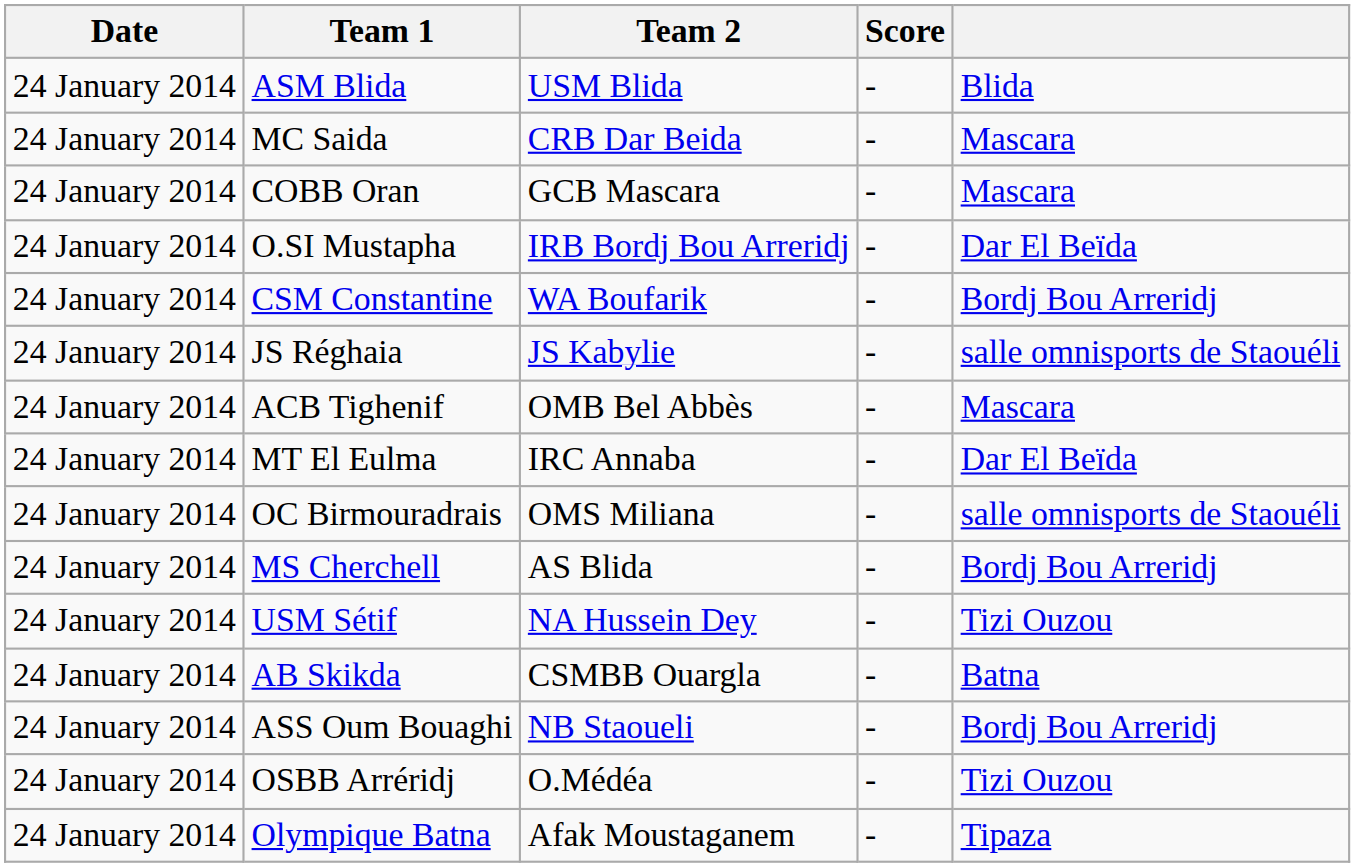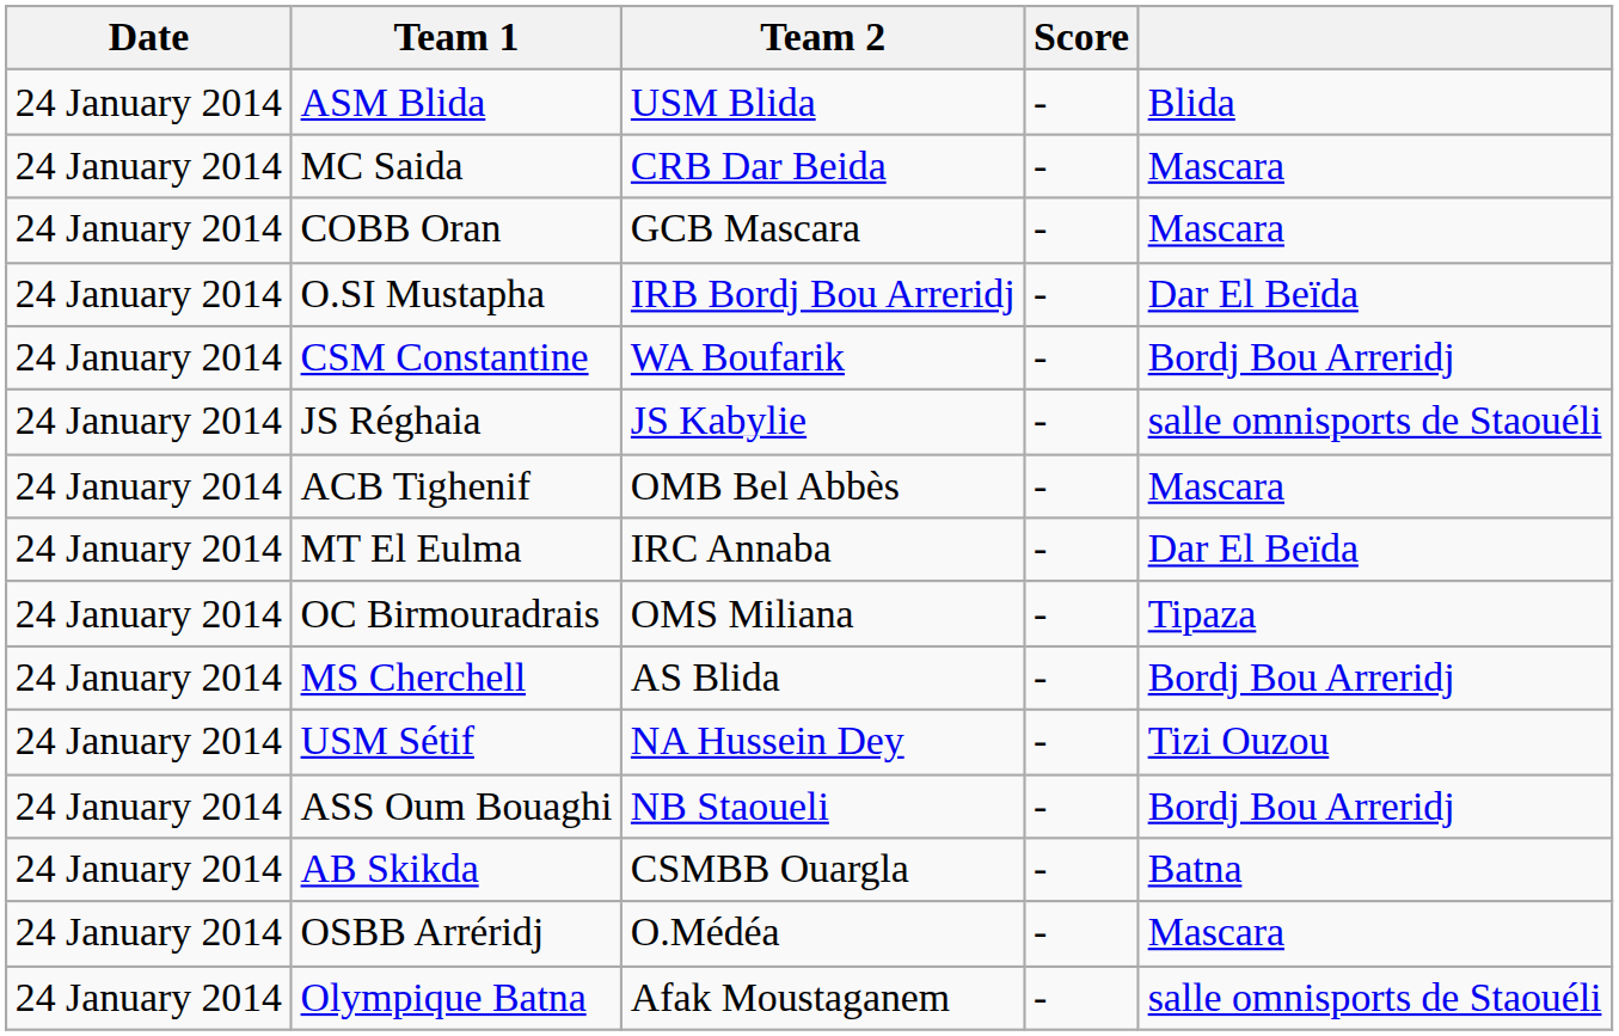 <table class="wikitable">
 <tr>
 <th scope="col">Date</th>
 <th scope="col">Team 1</th>
 <th scope="col">Team 2</th>
 <th scope="col">Score</th>
 <th scope="col"></th>
 </tr>
 <tr>
 <td>24 January 2014</td>
 <td><a href='#'>ASM Blida</a></td>
 <td><a href='#'>USM Blida</a></td>
 <td>-</td>
 <td><a href='#'>Blida</a></td>
 </tr>
 <tr>
 <td>24 January 2014</td>
 <td>MC Saida</td>
 <td><a href='#'>CRB Dar Beida</a></td>
 <td>-</td>
 <td><a href='#'>Mascara</a></td>
 </tr>
 <tr>
 <td>24 January 2014</td>
 <td>COBB Oran</td>
 <td>GCB Mascara</td>
 <td>-</td>
 <td><a href='#'>Mascara</a></td>
 </tr>
 <tr>
 <td>24 January 2014</td>
 <td>O.SI Mustapha</td>
 <td><a href='#'>IRB Bordj Bou Arreridj</a></td>
 <td>-</td>
 <td><a href='#'>Dar El Beïda</a></td>
 </tr>
 <tr>
 <td>24 January 2014</td>
 <td><a href='#'>CSM Constantine</a></td>
 <td><a href='#'>WA Boufarik</a></td>
 <td>-</td>
 <td><a href='#'>Bordj Bou Arreridj</a></td>
 </tr>
 <tr>
 <td>24 January 2014</td>
 <td>JS Réghaia</td>
 <td><a href='#'>JS Kabylie</a></td>
 <td>-</td>
 <td><a href='#'>salle omnisports de Staouéli</a></td>
 </tr>
 <tr>
 <td>24 January 2014</td>
 <td>ACB Tighenif</td>
 <td>OMB Bel Abbès</td>
 <td>-</td>
 <td><a href='#'>Mascara</a></td>
 </tr>
 <tr>
 <td>24 January 2014</td>
 <td>MT El Eulma</td>
 <td>IRC Annaba</td>
 <td>-</td>
 <td><a href='#'>Dar El Beïda</a></td>
 </tr>
 <tr>
 <td>24 January 2014</td>
 <td>OC Birmouradrais</td>
 <td>OMS Miliana</td>
 <td>-</td>
-<td><a href='#'>salle omnisports de Staouéli</a></td>
+<td><a href='#'>Tipaza</a></td>
 </tr>
 <tr>
 <td>24 January 2014</td>
 <td><a href='#'>MS Cherchell</a></td>
 <td>AS Blida</td>
 <td>-</td>
 <td><a href='#'>Bordj Bou Arreridj</a></td>
 </tr>
 <tr>
 <td>24 January 2014</td>
 <td><a href='#'>USM Sétif</a></td>
 <td><a href='#'>NA Hussein Dey</a></td>
 <td>-</td>
 <td><a href='#'>Tizi Ouzou</a></td>
 </tr>
 <tr>
 <td>24 January 2014</td>
+<td>ASS Oum Bouaghi</td>
+<td><a href='#'>NB Staoueli</a></td>
+<td>-</td>
+<td><a href='#'>Bordj Bou Arreridj</a></td>
+</tr>
+<tr>
+<td>24 January 2014</td>
 <td><a href='#'>AB Skikda</a></td>
 <td>CSMBB Ouargla</td>
 <td>-</td>
 <td><a href='#'>Batna</a></td>
 </tr>
 <tr>
 <td>24 January 2014</td>
-<td>ASS Oum Bouaghi</td>
-<td><a href='#'>NB Staoueli</a></td>
-<td>-</td>
-<td><a href='#'>Bordj Bou Arreridj</a></td>
-</tr>
-<tr>
-<td>24 January 2014</td>
 <td>OSBB Arréridj</td>
 <td>O.Médéa</td>
 <td>-</td>
-<td><a href='#'>Tizi Ouzou</a></td>
+<td><a href='#'>Mascara</a></td>
 </tr>
 <tr>
 <td>24 January 2014</td>
 <td><a href='#'>Olympique Batna</a></td>
 <td>Afak Moustaganem</td>
 <td>-</td>
-<td><a href='#'>Tipaza</a></td>
+<td><a href='#'>salle omnisports de Staouéli</a></td>
 </tr>
 </table>
